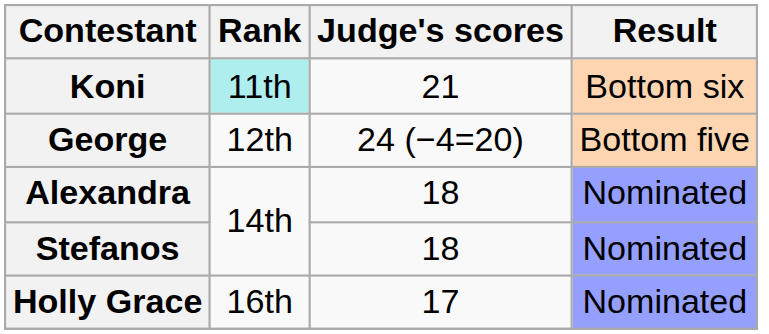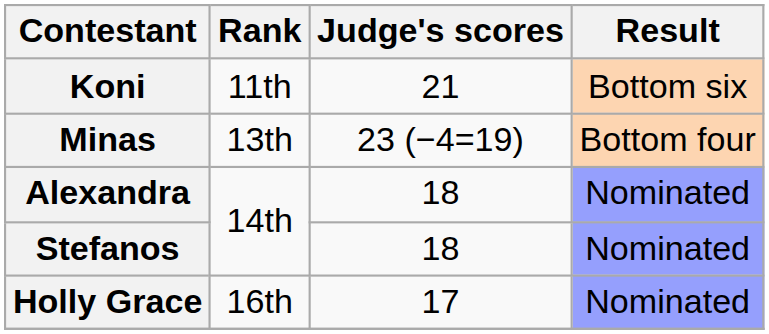 <table class="wikitable sortable plainrowheaders" style="text-align:center;">
 <tr>
 <th scope="col">Contestant</th>
 <th scope="col">Rank</th>
 <th scope="col">Judge's scores</th>
 <th scope="col">Result</th>
 </tr>
 <tr>
 <th scope="row">Koni</th>
-<td style="background: paleturquoise;">11th</td>
+<td>11th</td>
 <td>21</td>
 <td style="background:#fdd5b1">Bottom six</td>
 </tr>
 <tr>
-<th scope="row">George</th>
-<td>12th</td>
-<td>24 (−4=20)</td>
-<td style="background:#fdd5b1">Bottom five</td>
+<th scope="row">Minas</th>
+<td>13th</td>
+<td>23 (−4=19)</td>
+<td style="background:#fdd5b1">Bottom four</td>
 </tr>
 <tr>
 <th scope="row">Alexandra</th>
 <td rowspan="2">14th</td>
 <td>18</td>
 <td style="background:#959ffd">Nominated</td>
 </tr>
 <tr>
 <th scope="row">Stefanos</th>
 <td>18</td>
 <td style="background:#959ffd">Nominated</td>
 </tr>
 <tr>
 <th scope="row">Holly Grace</th>
 <td>16th</td>
 <td>17</td>
 <td style="background:#959ffd">Nominated</td>
 </tr>
 <tr>
 </tr>
 </table>
